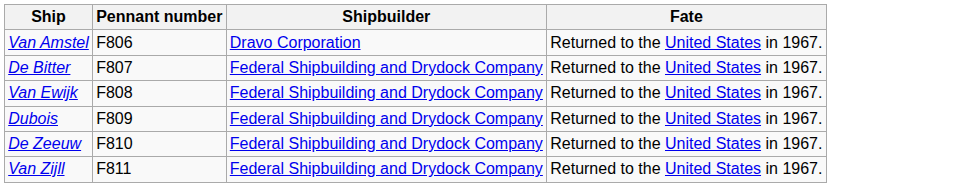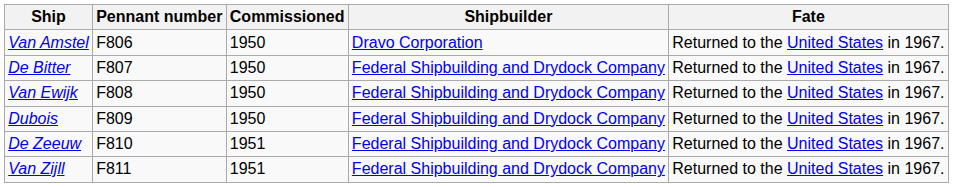 <table class="wikitable">
 <tr>
 <th>Ship</th>
 <th>Pennant number</th>
+<th>Commissioned</th>
 <th>Shipbuilder</th>
 <th>Fate</th>
 </tr>
 <tr>
 <td><a href='#'><em>Van Amstel</em></a></td>
 <td>F806</td>
+<td>1950</td>
 <td><a href='#'>Dravo Corporation</a></td>
 <td>Returned to the <a href='#'>United States</a> in 1967.</td>
 </tr>
 <tr>
 <td><a href='#'><em>De Bitter</em></a></td>
 <td>F807</td>
+<td>1950</td>
 <td><a href='#'>Federal Shipbuilding and Drydock Company</a></td>
 <td>Returned to the <a href='#'>United States</a> in 1967.</td>
 </tr>
 <tr>
 <td><a href='#'><em>Van Ewijk</em></a></td>
 <td>F808</td>
+<td>1950</td>
 <td><a href='#'>Federal Shipbuilding and Drydock Company</a></td>
 <td>Returned to the <a href='#'>United States</a> in 1967.</td>
 </tr>
 <tr>
 <td><a href='#'><em>Dubois</em></a></td>
 <td>F809</td>
+<td>1950</td>
 <td><a href='#'>Federal Shipbuilding and Drydock Company</a></td>
 <td>Returned to the <a href='#'>United States</a> in 1967.</td>
 </tr>
 <tr>
 <td><a href='#'><em>De Zeeuw</em></a></td>
 <td>F810</td>
+<td>1951</td>
 <td><a href='#'>Federal Shipbuilding and Drydock Company</a></td>
 <td>Returned to the <a href='#'>United States</a> in 1967.</td>
 </tr>
 <tr>
 <td><a href='#'><em>Van Zijll</em></a></td>
 <td>F811</td>
+<td>1951</td>
 <td><a href='#'>Federal Shipbuilding and Drydock Company</a></td>
 <td>Returned to the <a href='#'>United States</a> in 1967.</td>
 </tr>
 </table>
